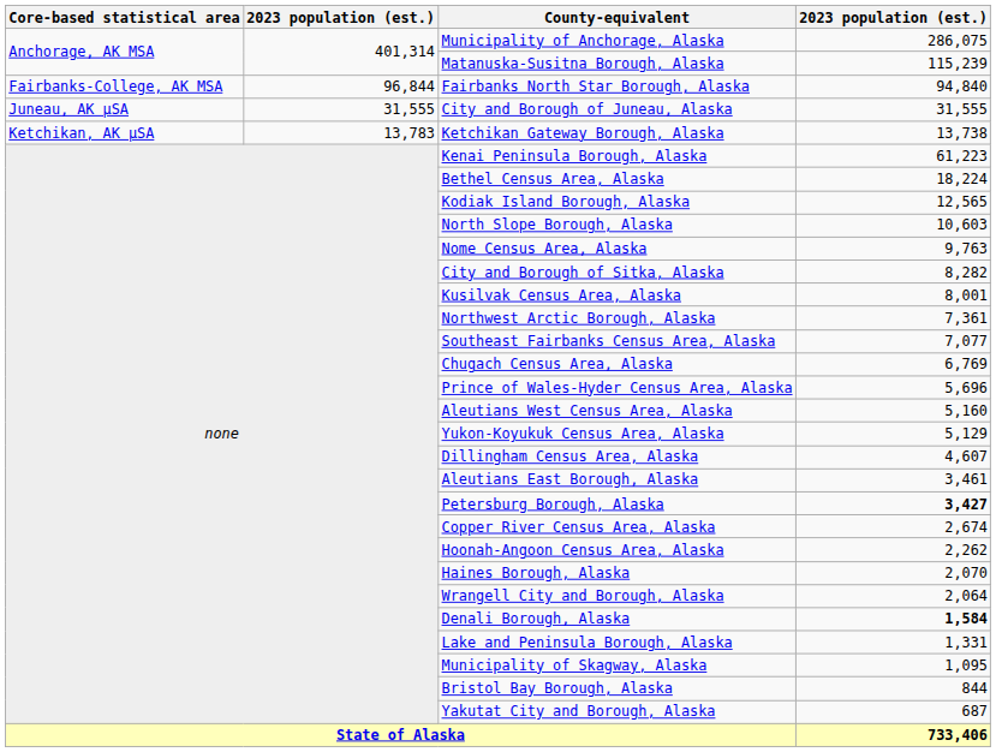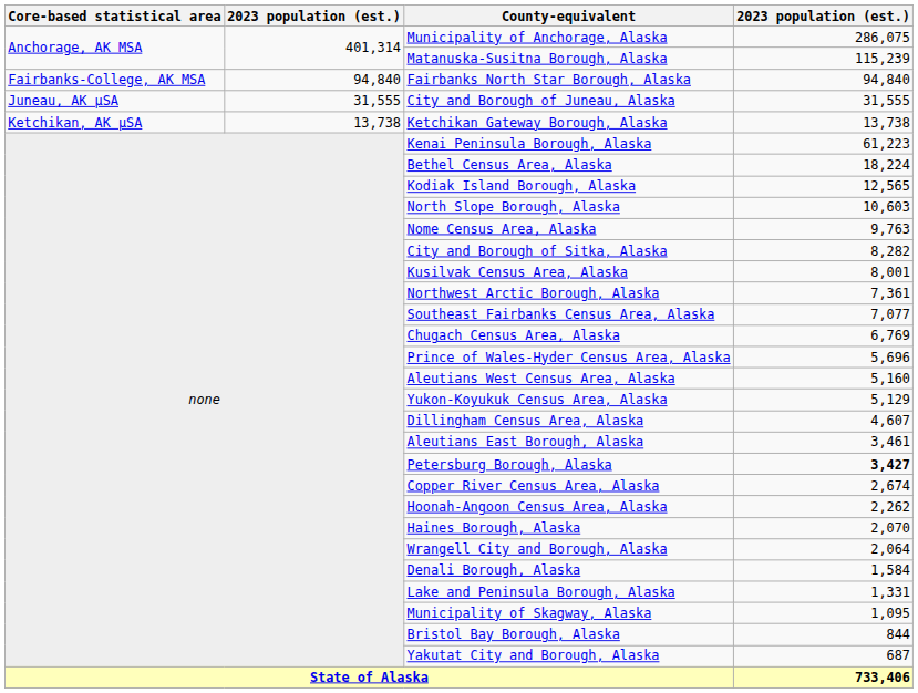 <table class=wikitable>
 <tr>
 <th>Core-based statistical area</th>
 <th>2023 population (est.)</th>
 <th>County-equivalent</th>
 <th>2023 population (est.)</th>
 </tr>
 <tr>
 <td rowspan=2><a href='#'>Anchorage, AK MSA</a></td>
 <td rowspan=2 align=right>401,314</td>
 <td><a href='#'>Municipality of Anchorage, Alaska</a></td>
 <td align=right>286,075</td>
 </tr>
 <tr>
 <td><a href='#'>Matanuska-Susitna Borough, Alaska</a></td>
 <td align=right>115,239</td>
 </tr>
 <tr>
 <td rowspan=1><a href='#'>Fairbanks-College, AK MSA</a></td>
-<td rowspan=1 align=right>96,844</td>
+<td rowspan=1 align=right>94,840</td>
 <td><a href='#'>Fairbanks North Star Borough, Alaska</a></td>
 <td align=right>94,840</td>
 </tr>
 <tr>
 <td rowspan=1><a href='#'>Juneau, AK μSA</a></td>
 <td rowspan=1 align=right>31,555</td>
 <td><a href='#'>City and Borough of Juneau, Alaska</a></td>
 <td align=right>31,555</td>
 </tr>
 <tr>
 <td rowspan=1><a href='#'>Ketchikan, AK μSA</a></td>
-<td rowspan=1 align=right>13,783</td>
+<td rowspan=1 align=right>13,738</td>
 <td><a href='#'>Ketchikan Gateway Borough, Alaska</a></td>
 <td align=right>13,738</td>
 </tr>
 <tr>
 <td rowspan=25 colspan=2 align=center bgcolor=#EEEEEE><em>none</em></td>
 <td><a href='#'>Kenai Peninsula Borough, Alaska</a></td>
 <td align=right>61,223</td>
 </tr>
 <tr>
 <td><a href='#'>Bethel Census Area, Alaska</a></td>
 <td align=right>18,224</td>
 </tr>
 <tr>
 <td><a href='#'>Kodiak Island Borough, Alaska</a></td>
 <td align=right>12,565</td>
 </tr>
 <tr>
 <td><a href='#'>North Slope Borough, Alaska</a></td>
 <td align=right>10,603</td>
 </tr>
 <tr>
 <td><a href='#'>Nome Census Area, Alaska</a></td>
 <td align=right>9,763</td>
 </tr>
 <tr>
 <td><a href='#'>City and Borough of Sitka, Alaska</a></td>
 <td align=right>8,282</td>
 </tr>
 <tr>
 <td><a href='#'>Kusilvak Census Area, Alaska</a></td>
 <td align=right>8,001</td>
 </tr>
 <tr>
 <td><a href='#'>Northwest Arctic Borough, Alaska</a></td>
 <td align=right>7,361</td>
 </tr>
 <tr>
 <td><a href='#'>Southeast Fairbanks Census Area, Alaska</a></td>
 <td align=right>7,077</td>
 </tr>
 <tr>
 <td><a href='#'>Chugach Census Area, Alaska</a></td>
 <td align=right>6,769</td>
 </tr>
 <tr>
 <td><a href='#'>Prince of Wales-Hyder Census Area, Alaska</a></td>
 <td align=right>5,696</td>
 </tr>
 <tr>
 <td><a href='#'>Aleutians West Census Area, Alaska</a></td>
 <td align=right>5,160</td>
 </tr>
 <tr>
 <td><a href='#'>Yukon-Koyukuk Census Area, Alaska</a></td>
 <td align=right>5,129</td>
 </tr>
 <tr>
 <td><a href='#'>Dillingham Census Area, Alaska</a></td>
 <td align=right>4,607</td>
 </tr>
 <tr>
 <td><a href='#'>Aleutians East Borough, Alaska</a></td>
 <td align=right>3,461</td>
 </tr>
 <tr>
 <td><a href='#'>Petersburg Borough, Alaska</a></td>
 <td align=right><strong>3,427</strong></td>
 </tr>
 <tr>
 <td><a href='#'>Copper River Census Area, Alaska</a></td>
 <td align=right>2,674</td>
 </tr>
 <tr>
 <td><a href='#'>Hoonah-Angoon Census Area, Alaska</a></td>
 <td align=right>2,262</td>
 </tr>
 <tr>
 <td><a href='#'>Haines Borough, Alaska</a></td>
 <td align=right>2,070</td>
 </tr>
 <tr>
 <td><a href='#'>Wrangell City and Borough, Alaska</a></td>
 <td align=right>2,064</td>
 </tr>
 <tr>
 <td><a href='#'>Denali Borough, Alaska</a></td>
-<td align=right><strong>1,584</strong></td>
+<td align=right>1,584</td>
 </tr>
 <tr>
 <td><a href='#'>Lake and Peninsula Borough, Alaska</a></td>
 <td align=right>1,331</td>
 </tr>
 <tr>
 <td><a href='#'>Municipality of Skagway, Alaska</a></td>
 <td align=right>1,095</td>
 </tr>
 <tr>
 <td><a href='#'>Bristol Bay Borough, Alaska</a></td>
 <td align=right>844</td>
 </tr>
 <tr>
 <td><a href='#'>Yakutat City and Borough, Alaska</a></td>
 <td align=right>687</td>
 </tr>
 <tr style="font-weight:bold;" bgcolor=#FFFFBB>
 <td colspan=3 align=center><a href='#'>State of Alaska</a></td>
 <td align=right>733,406</td>
 </tr>
 </table>
